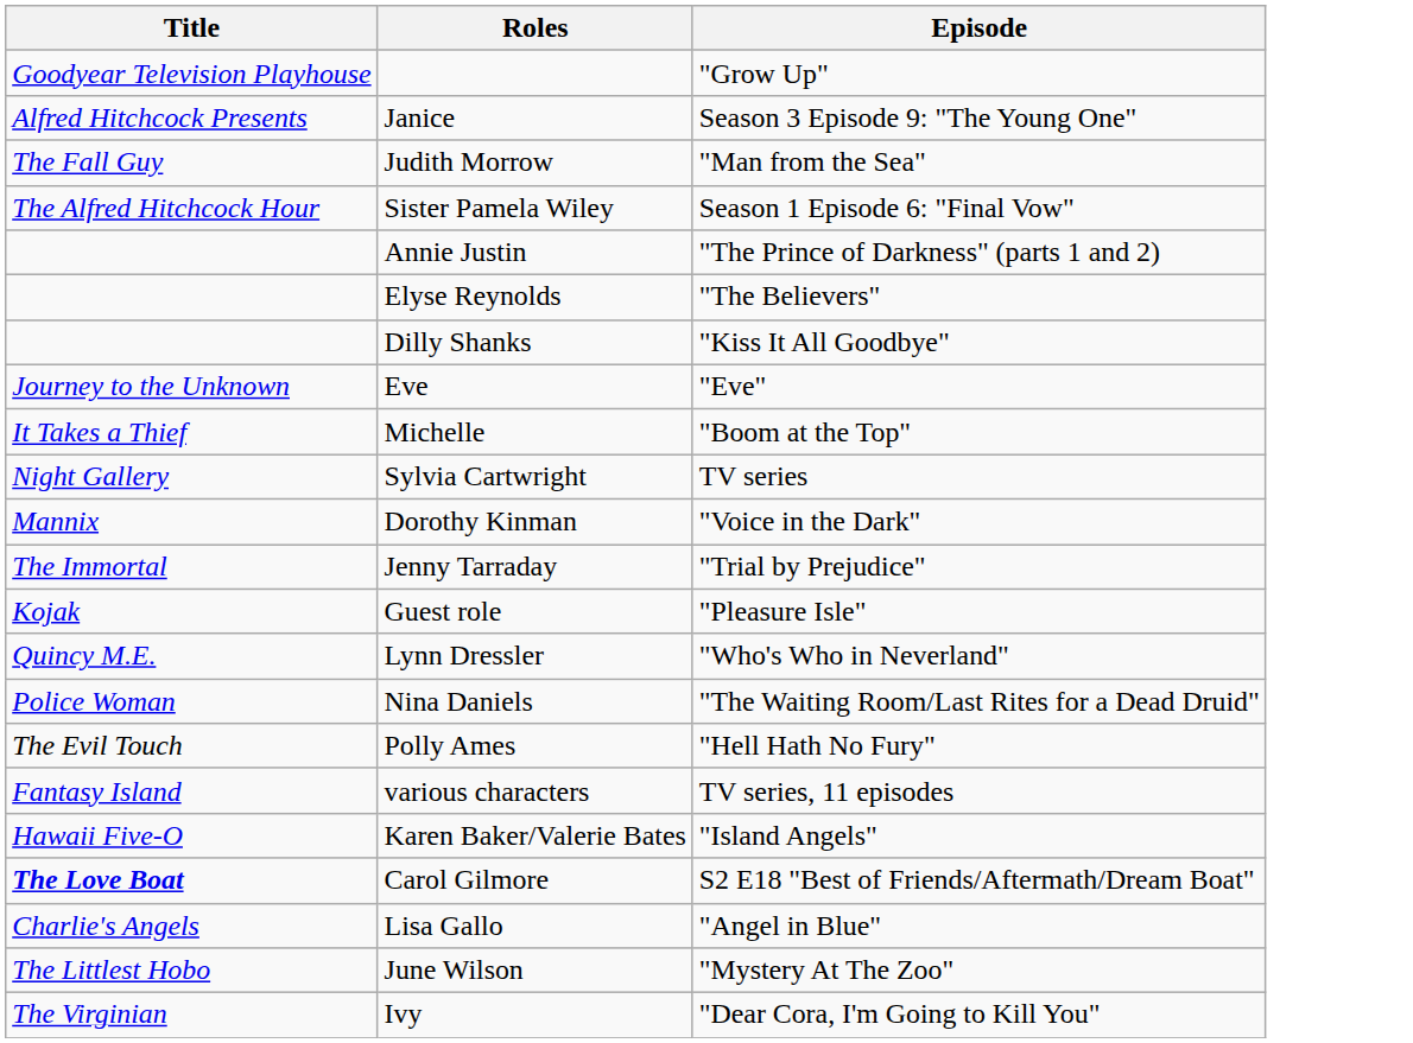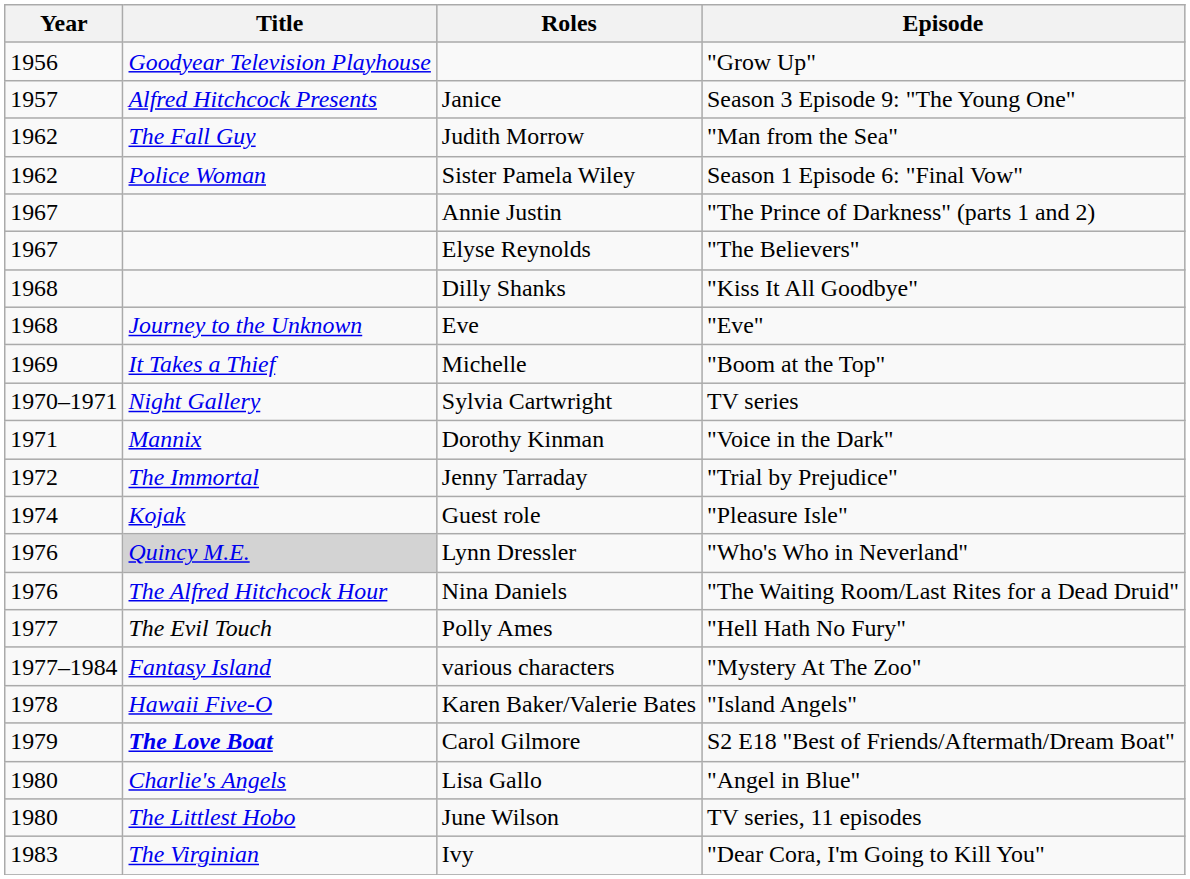 <table class="wikitable sortable">
 <tr>
+<th>Year</th>
 <th>Title</th>
 <th>Roles</th>
 <th>Episode</th>
 </tr>
 <tr>
+<td>1956</td>
 <td><em><a href='#'>Goodyear Television Playhouse</a></em></td>
 <td></td>
 <td>"Grow Up"</td>
 </tr>
 <tr>
+<td>1957</td>
 <td><em><a href='#'>Alfred Hitchcock Presents</a></em></td>
 <td>Janice</td>
 <td>Season 3 Episode 9: "The Young One"</td>
 </tr>
 <tr>
+<td>1962</td>
 <td><em><a href='#'>The Fall Guy</a></em></td>
 <td>Judith Morrow</td>
 <td>"Man from the Sea"</td>
 </tr>
 <tr>
-<td><em><a href='#'>The Alfred Hitchcock Hour</a></em></td>
+<td>1962</td>
+<td><em><a href='#'>Police Woman</a></em></td>
 <td>Sister Pamela Wiley</td>
 <td>Season 1 Episode 6: "Final Vow"</td>
 </tr>
 <tr>
+<td>1967</td>
 <td><em></em></td>
 <td>Annie Justin</td>
 <td>"The Prince of Darkness" (parts 1 and 2)</td>
 </tr>
 <tr>
+<td>1967</td>
 <td><em></em></td>
 <td>Elyse Reynolds</td>
 <td>"The Believers"</td>
 </tr>
 <tr>
+<td>1968</td>
 <td><em></em></td>
 <td>Dilly Shanks</td>
 <td>"Kiss It All Goodbye"</td>
 </tr>
 <tr>
+<td>1968</td>
 <td><em><a href='#'>Journey to the Unknown</a></em></td>
 <td>Eve</td>
 <td>"Eve"</td>
 </tr>
 <tr>
+<td>1969</td>
 <td><em><a href='#'>It Takes a Thief</a></em></td>
 <td>Michelle</td>
 <td>"Boom at the Top"</td>
 </tr>
 <tr>
+<td>1970–1971</td>
 <td><em><a href='#'>Night Gallery</a></em></td>
 <td>Sylvia Cartwright</td>
 <td>TV series</td>
 </tr>
 <tr>
+<td>1971</td>
 <td><em><a href='#'>Mannix</a></em></td>
 <td>Dorothy Kinman</td>
 <td>"Voice in the Dark"</td>
 </tr>
 <tr>
+<td>1972</td>
 <td><em><a href='#'>The Immortal</a></em></td>
 <td>Jenny Tarraday</td>
 <td>"Trial by Prejudice"</td>
 </tr>
 <tr>
+<td>1974</td>
 <td><em><a href='#'>Kojak</a></em></td>
 <td>Guest role</td>
 <td>"Pleasure Isle"</td>
 </tr>
 <tr>
-<td><em><a href='#'>Quincy M.E.</a></em></td>
+<td>1976</td>
+<td style="background: lightgrey;"><em><a href='#'>Quincy M.E.</a></em></td>
 <td>Lynn Dressler</td>
 <td>"Who's Who in Neverland"</td>
 </tr>
 <tr>
-<td><em><a href='#'>Police Woman</a></em></td>
+<td>1976</td>
+<td><em><a href='#'>The Alfred Hitchcock Hour</a></em></td>
 <td>Nina Daniels</td>
 <td>"The Waiting Room/Last Rites for a Dead Druid"</td>
 </tr>
 <tr>
+<td>1977</td>
 <td><em>The Evil Touch</em></td>
 <td>Polly Ames</td>
 <td>"Hell Hath No Fury"</td>
 </tr>
 <tr>
+<td>1977–1984</td>
 <td><em><a href='#'>Fantasy Island</a></em></td>
 <td>various characters</td>
-<td>TV series, 11 episodes</td>
+<td>"Mystery At The Zoo"</td>
 </tr>
 <tr>
+<td>1978</td>
 <td><em><a href='#'>Hawaii Five-O</a></em></td>
 <td>Karen Baker/Valerie Bates</td>
 <td>"Island Angels"</td>
 </tr>
 <tr>
+<td>1979</td>
 <td><strong><em><a href='#'>The Love Boat</a></em></strong></td>
 <td>Carol Gilmore</td>
 <td>S2 E18 "Best of Friends/Aftermath/Dream Boat"</td>
 </tr>
 <tr>
+<td>1980</td>
 <td><em><a href='#'>Charlie's Angels</a></em></td>
 <td>Lisa Gallo</td>
 <td>"Angel in Blue"</td>
 </tr>
 <tr>
+<td>1980</td>
 <td><em><a href='#'>The Littlest Hobo</a></em></td>
 <td>June Wilson</td>
-<td>"Mystery At The Zoo"</td>
+<td>TV series, 11 episodes</td>
 </tr>
 <tr>
+<td>1983</td>
 <td><em> <a href='#'>The Virginian</a> </em></td>
 <td>Ivy</td>
 <td>"Dear Cora, I'm Going to Kill You"</td>
 </tr>
 </table>
